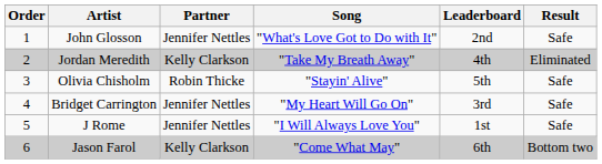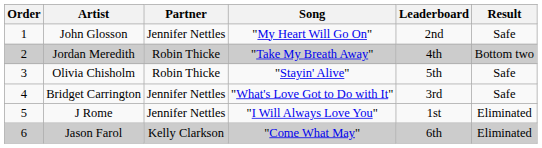 <table class="wikitable sortable" style="text-align:center">
 <tr>
 <th>Order</th>
 <th>Artist</th>
 <th>Partner</th>
 <th>Song</th>
 <th>Leaderboard</th>
 <th>Result</th>
 </tr>
 <tr>
 <td>1</td>
 <td>John Glosson</td>
 <td>Jennifer Nettles</td>
-<td>"<a href='#'>What's Love Got to Do with It</a>"</td>
+<td>"<a href='#'>My Heart Will Go On</a>"</td>
 <td>2nd</td>
 <td>Safe</td>
 </tr>
 <tr style="background:#ccc;">
 <td>2</td>
 <td>Jordan Meredith</td>
-<td>Kelly Clarkson</td>
+<td>Robin Thicke</td>
 <td>"<a href='#'>Take My Breath Away</a>"</td>
 <td>4th</td>
-<td>Eliminated</td>
+<td>Bottom two</td>
 </tr>
 <tr>
 <td>3</td>
 <td>Olivia Chisholm</td>
 <td>Robin Thicke</td>
 <td>"<a href='#'>Stayin' Alive</a>"</td>
 <td>5th</td>
 <td>Safe</td>
 </tr>
 <tr>
 <td>4</td>
 <td>Bridget Carrington</td>
 <td>Jennifer Nettles</td>
-<td>"<a href='#'>My Heart Will Go On</a>"</td>
+<td>"<a href='#'>What's Love Got to Do with It</a>"</td>
 <td>3rd</td>
 <td>Safe</td>
 </tr>
 <tr>
 <td>5</td>
 <td>J Rome</td>
 <td>Jennifer Nettles</td>
 <td>"<a href='#'>I Will Always Love You</a>"</td>
 <td>1st</td>
-<td>Safe</td>
+<td>Eliminated</td>
 </tr>
 <tr style="background:#ccc;">
 <td>6</td>
 <td>Jason Farol</td>
 <td>Kelly Clarkson</td>
 <td>"<a href='#'>Come What May</a>"</td>
 <td>6th</td>
-<td>Bottom two</td>
+<td>Eliminated</td>
 </tr>
 </table>
